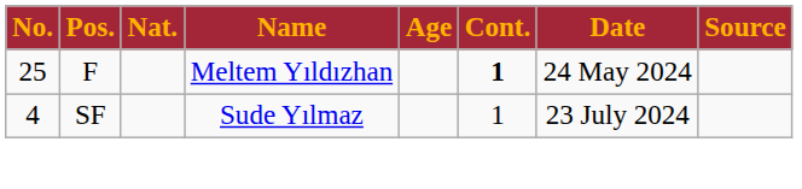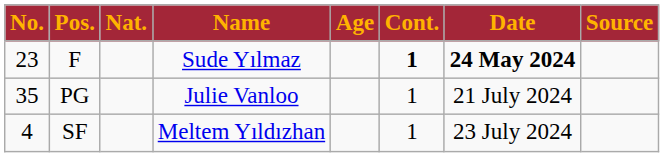 <table class="wikitable sortable" style="text-align:center;">
 <tr>
 <th style="color:#FFB300; background:#A32638;">No.</th>
 <th style="color:#FFB300; background:#A32638;">Pos.</th>
 <th style="color:#FFB300; background:#A32638;">Nat.</th>
 <th style="color:#FFB300; background:#A32638;">Name</th>
 <th style="color:#FFB300; background:#A32638;">Age</th>
 <th style="color:#FFB300; background:#A32638;">Cont.</th>
 <th style="color:#FFB300; background:#A32638;">Date</th>
 <th style="color:#FFB300; background:#A32638;">Source</th>
 </tr>
 <tr>
-<td>25</td>
+<td>23</td>
 <td>F</td>
 <td></td>
-<td><a href='#'>Meltem Yıldızhan</a></td>
+<td><a href='#'>Sude Yılmaz</a></td>
 <td></td>
 <td><strong>1</strong></td>
-<td>24 May 2024</td>
+<td><strong>24 May 2024</strong></td>
+<td></td>
+</tr>
+<tr>
+<td>35</td>
+<td>PG</td>
+<td></td>
+<td><a href='#'>Julie Vanloo</a></td>
+<td></td>
+<td>1</td>
+<td>21 July 2024</td>
 <td></td>
 </tr>
 <tr>
 <td>4</td>
 <td>SF</td>
 <td></td>
-<td><a href='#'>Sude Yılmaz</a></td>
+<td><a href='#'>Meltem Yıldızhan</a></td>
 <td></td>
 <td>1</td>
 <td>23 July 2024</td>
 <td></td>
 </tr>
 </table>
